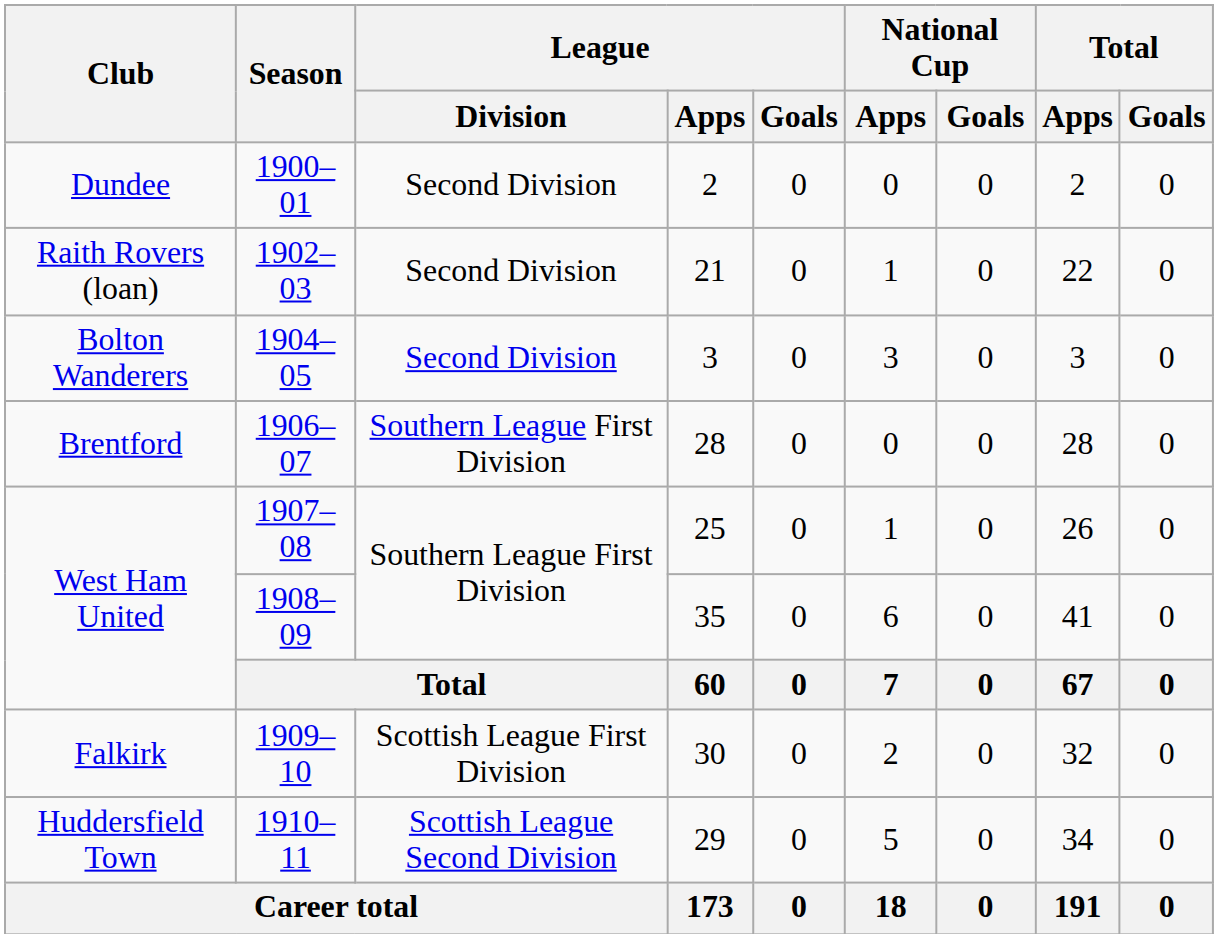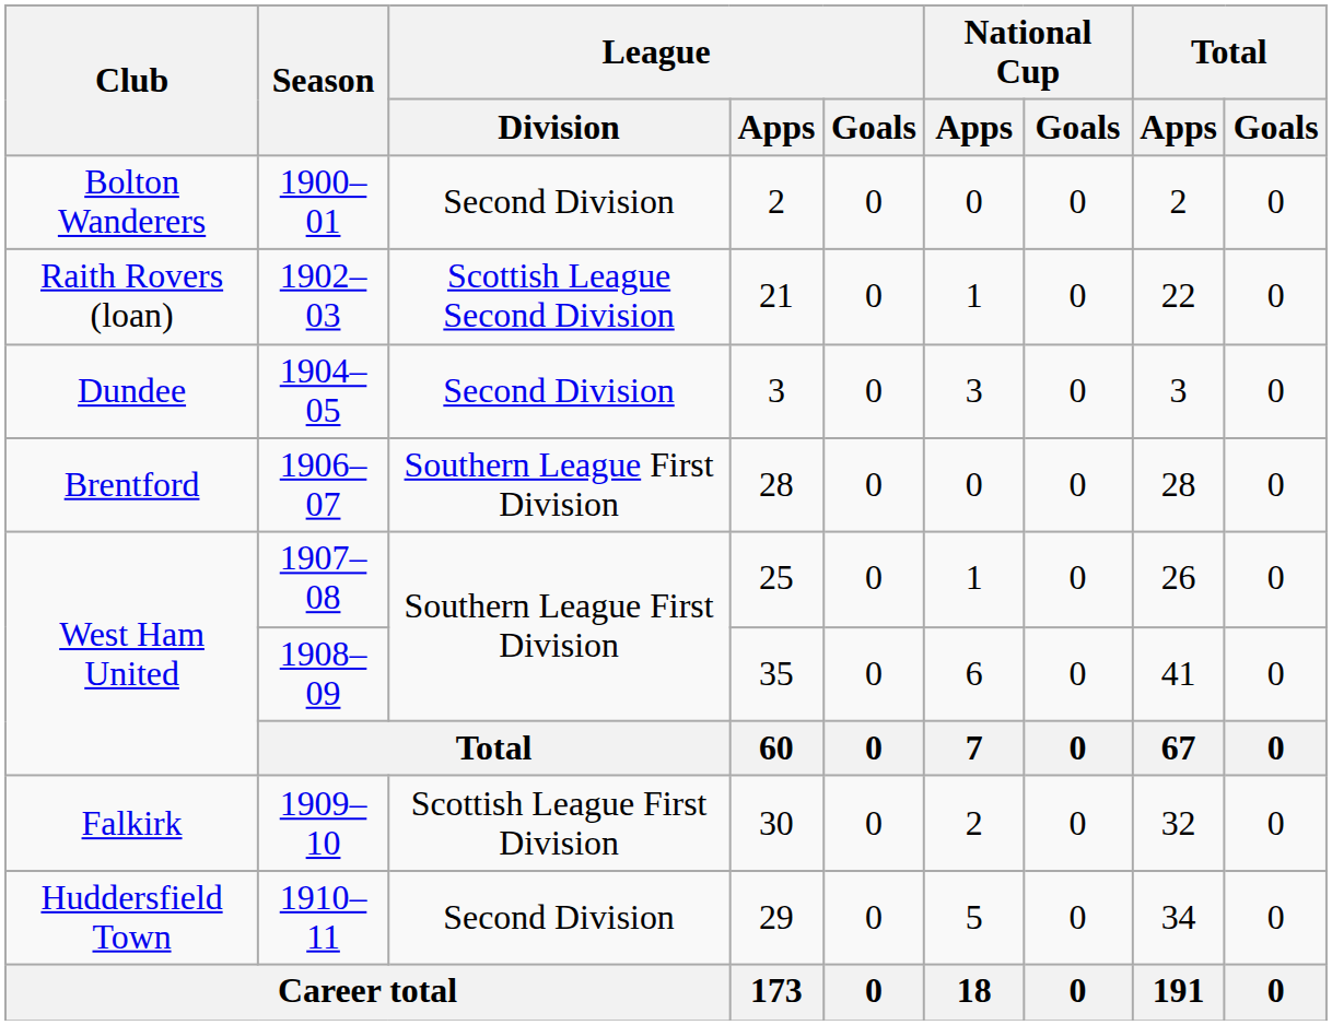 <table class="wikitable" style="text-align: center;">
 <tr>
 <th rowspan="2">Club</th>
 <th rowspan="2">Season</th>
 <th colspan="3">League</th>
 <th colspan="2">National Cup</th>
 <th colspan="2">Total</th>
 </tr>
 <tr>
 <th>Division</th>
 <th>Apps</th>
 <th>Goals</th>
 <th>Apps</th>
 <th>Goals</th>
 <th>Apps</th>
 <th>Goals</th>
 </tr>
 <tr>
-<td><a href='#'>Dundee</a></td>
+<td><a href='#'>Bolton Wanderers</a></td>
 <td><a href='#'>1900–01</a></td>
 <td>Second Division</td>
 <td>2</td>
 <td>0</td>
 <td>0</td>
 <td>0</td>
 <td>2</td>
 <td>0</td>
 </tr>
 <tr>
 <td><a href='#'>Raith Rovers</a> (loan)</td>
 <td><a href='#'>1902–03</a></td>
-<td>Second Division</td>
+<td><a href='#'>Scottish League Second Division</a></td>
 <td>21</td>
 <td>0</td>
 <td>1</td>
 <td>0</td>
 <td>22</td>
 <td>0</td>
 </tr>
 <tr>
-<td><a href='#'>Bolton Wanderers</a></td>
+<td><a href='#'>Dundee</a></td>
 <td><a href='#'>1904–05</a></td>
 <td><a href='#'>Second Division</a></td>
 <td>3</td>
 <td>0</td>
 <td>3</td>
 <td>0</td>
 <td>3</td>
 <td>0</td>
 </tr>
 <tr>
 <td><a href='#'>Brentford</a></td>
 <td><a href='#'>1906–07</a></td>
 <td><a href='#'>Southern League</a> First Division</td>
 <td>28</td>
 <td>0</td>
 <td>0</td>
 <td>0</td>
 <td>28</td>
 <td>0</td>
 </tr>
 <tr>
 <td rowspan="3"><a href='#'>West Ham United</a></td>
 <td><a href='#'>1907–08</a></td>
 <td rowspan="2">Southern League First Division</td>
 <td>25</td>
 <td>0</td>
 <td>1</td>
 <td>0</td>
 <td>26</td>
 <td>0</td>
 </tr>
 <tr>
 <td><a href='#'>1908–09</a></td>
 <td>35</td>
 <td>0</td>
 <td>6</td>
 <td>0</td>
 <td>41</td>
 <td>0</td>
 </tr>
 <tr>
 <th colspan="2">Total</th>
 <th>60</th>
 <th>0</th>
 <th>7</th>
 <th>0</th>
 <th>67</th>
 <th>0</th>
 </tr>
 <tr>
 <td><a href='#'>Falkirk</a></td>
 <td><a href='#'>1909–10</a></td>
 <td>Scottish League First Division</td>
 <td>30</td>
 <td>0</td>
 <td>2</td>
 <td>0</td>
 <td>32</td>
 <td>0</td>
 </tr>
 <tr>
 <td><a href='#'>Huddersfield Town</a></td>
 <td><a href='#'>1910–11</a></td>
-<td><a href='#'>Scottish League Second Division</a></td>
+<td>Second Division</td>
 <td>29</td>
 <td>0</td>
 <td>5</td>
 <td>0</td>
 <td>34</td>
 <td>0</td>
 </tr>
 <tr>
 <th colspan="3">Career total</th>
 <th>173</th>
 <th>0</th>
 <th>18</th>
 <th>0</th>
 <th>191</th>
 <th>0</th>
 </tr>
 </table>
